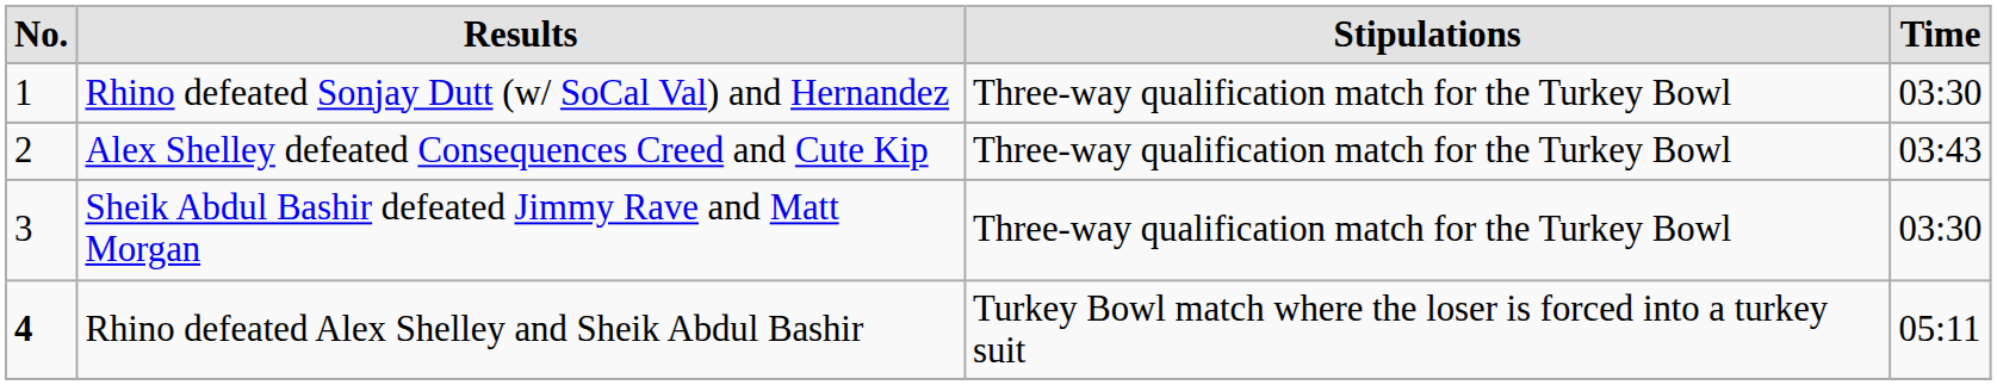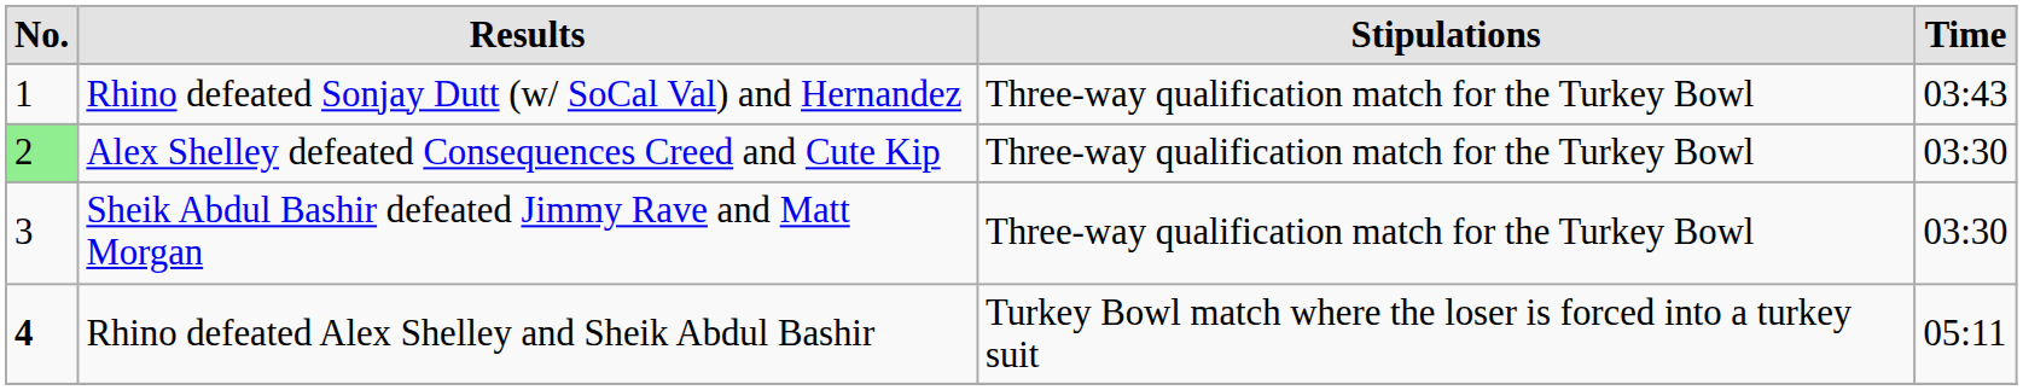 <table style="font-size: 100%; text-align: left;" class="wikitable">
 <tr>
 <th style="border-style: none none solid solid; background: #e3e3e3;"><strong>No.</strong></th>
 <th style="border-style: none none solid solid; background: #e3e3e3;"><strong>Results</strong></th>
 <th style="border-style: none none solid solid; background: #e3e3e3;"><strong>Stipulations</strong></th>
 <th style="border-style: none none solid solid; background: #e3e3e3;"><strong>Time</strong></th>
 </tr>
 <tr>
 <td>1</td>
 <td><a href='#'>Rhino</a> defeated <a href='#'>Sonjay Dutt</a> (w/ <a href='#'>SoCal Val</a>) and <a href='#'>Hernandez</a></td>
 <td>Three-way qualification match for the Turkey Bowl</td>
-<td>03:30</td>
+<td>03:43</td>
 </tr>
 <tr>
-<td>2</td>
+<td style="background: lightgreen;">2</td>
 <td><a href='#'>Alex Shelley</a> defeated <a href='#'>Consequences Creed</a> and <a href='#'>Cute Kip</a></td>
 <td>Three-way qualification match for the Turkey Bowl</td>
-<td>03:43</td>
+<td>03:30</td>
 </tr>
 <tr>
 <td>3</td>
 <td><a href='#'>Sheik Abdul Bashir</a> defeated <a href='#'>Jimmy Rave</a> and <a href='#'>Matt Morgan</a></td>
 <td>Three-way qualification match for the Turkey Bowl</td>
 <td>03:30</td>
 </tr>
 <tr>
 <td><strong>4</strong></td>
 <td>Rhino defeated Alex Shelley and Sheik Abdul Bashir</td>
 <td>Turkey Bowl match where the loser is forced into a turkey suit</td>
 <td>05:11</td>
 </tr>
 <tr>
 </tr>
 </table>
